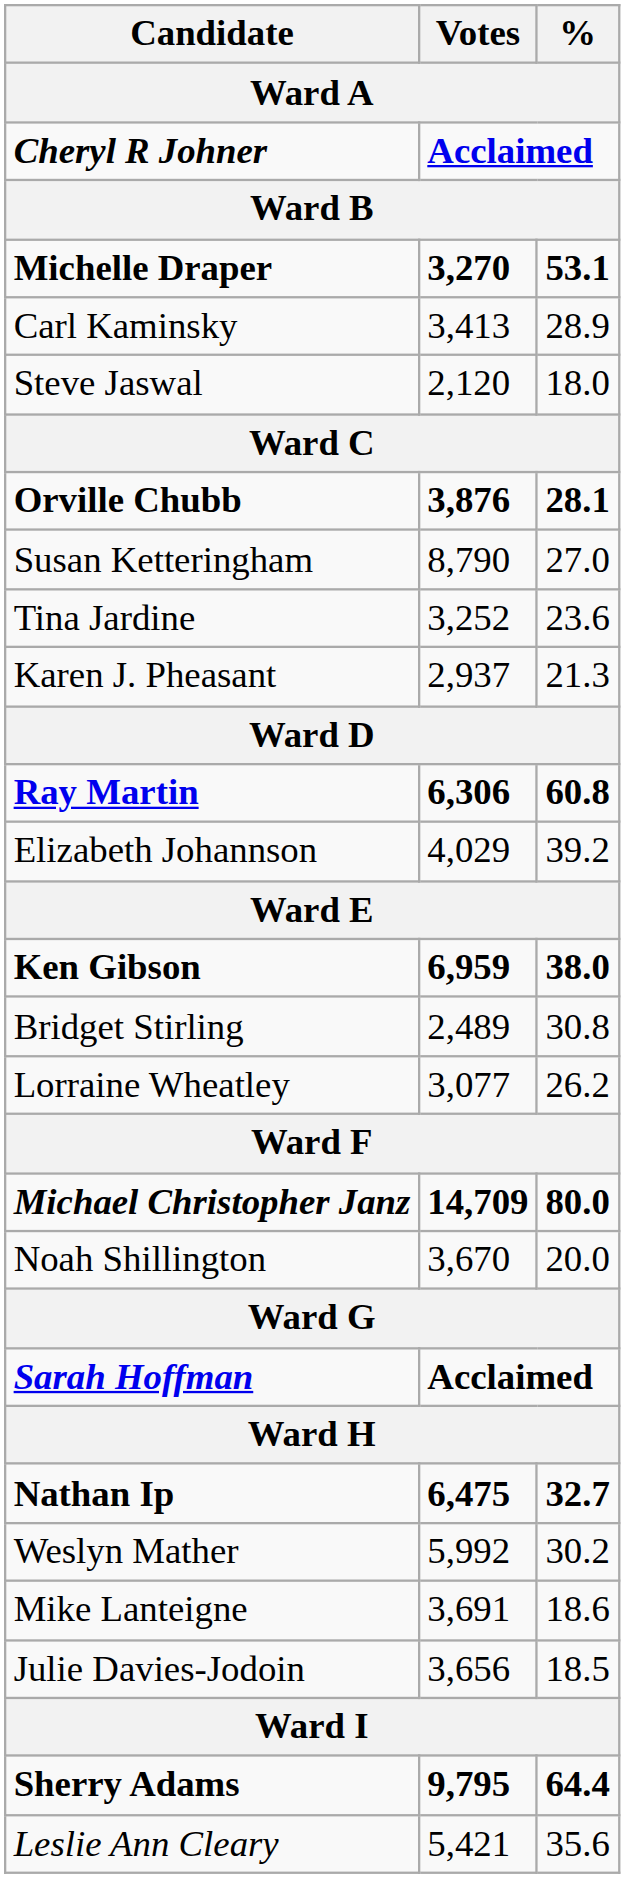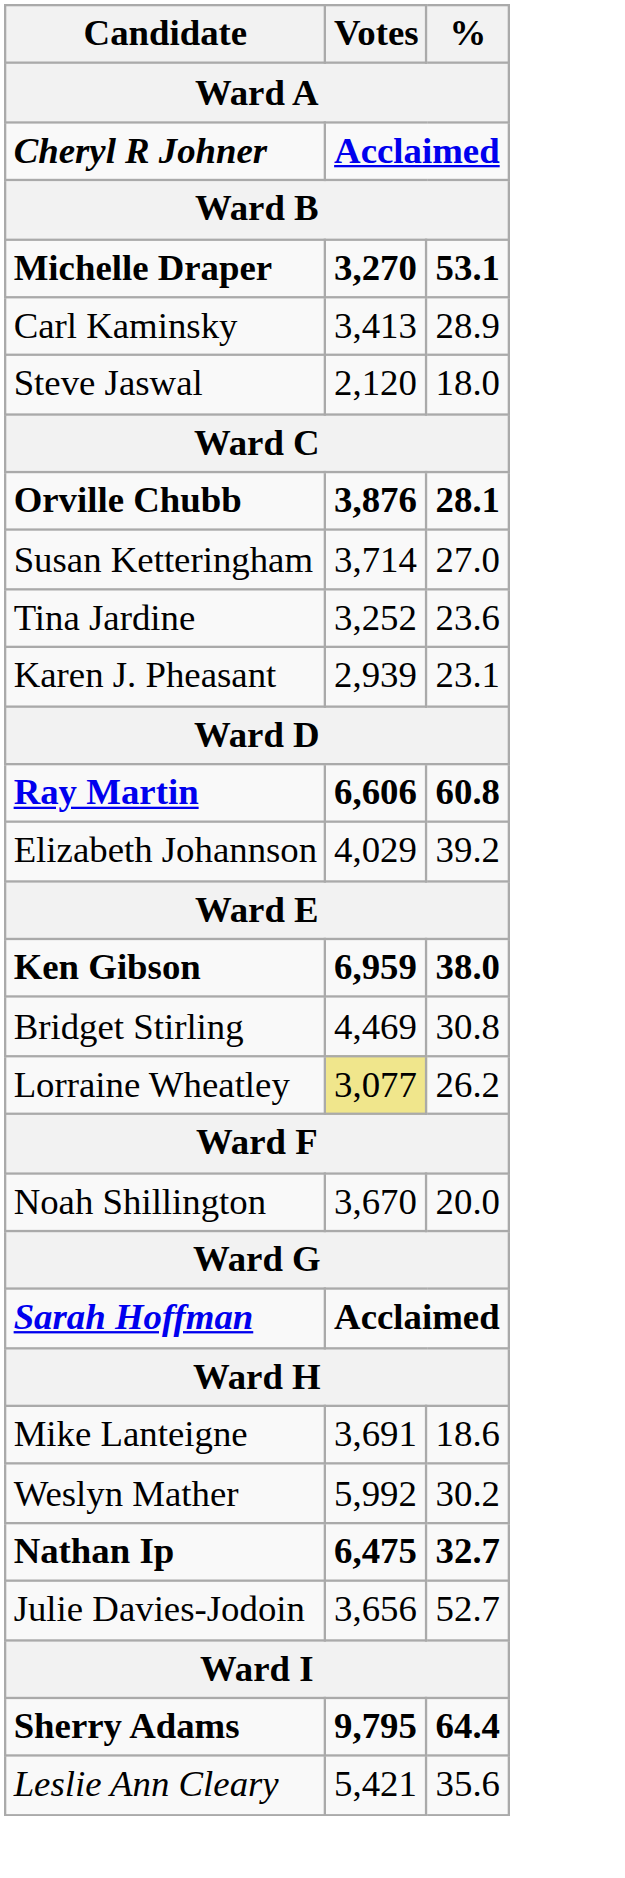 <table class="wikitable">
 <tr>
 <th>Candidate</th>
 <th>Votes</th>
 <th>%</th>
 </tr>
 <tr>
 <th colspan=3>Ward A</th>
 </tr>
 <tr>
 <td><strong><em>Cheryl R Johner</em></strong></td>
 <td colspan=2><strong><a href='#'>Acclaimed</a></strong></td>
 </tr>
 <tr>
 <th colspan=3>Ward B</th>
 </tr>
 <tr>
 <td><strong>Michelle Draper</strong></td>
 <td><strong>3,270</strong></td>
 <td><strong>53.1</strong></td>
 </tr>
 <tr>
 <td>Carl Kaminsky</td>
 <td>3,413</td>
 <td>28.9</td>
 </tr>
 <tr>
 <td>Steve Jaswal</td>
 <td>2,120</td>
 <td>18.0</td>
 </tr>
 <tr>
 <th colspan=3>Ward C</th>
 </tr>
 <tr>
 <td><strong>Orville Chubb</strong></td>
 <td><strong>3,876</strong></td>
 <td><strong>28.1</strong></td>
 </tr>
 <tr>
 <td>Susan Ketteringham</td>
-<td>8,790</td>
+<td>3,714</td>
 <td>27.0</td>
 </tr>
 <tr>
 <td>Tina Jardine</td>
 <td>3,252</td>
 <td>23.6</td>
 </tr>
 <tr>
 <td>Karen J. Pheasant</td>
-<td>2,937</td>
-<td>21.3</td>
+<td>2,939</td>
+<td>23.1</td>
 </tr>
 <tr>
 <th colspan=3>Ward D</th>
 </tr>
 <tr>
 <td><strong><a href='#'>Ray Martin</a></strong></td>
-<td><strong>6,306</strong></td>
+<td><strong>6,606</strong></td>
 <td><strong>60.8</strong></td>
 </tr>
 <tr>
 <td>Elizabeth Johannson</td>
 <td>4,029</td>
 <td>39.2</td>
 </tr>
 <tr>
 <th colspan=3>Ward E</th>
 </tr>
 <tr>
 <td><strong>Ken Gibson</strong></td>
 <td><strong>6,959</strong></td>
 <td><strong>38.0</strong></td>
 </tr>
 <tr>
 <td>Bridget Stirling</td>
-<td>2,489</td>
+<td>4,469</td>
 <td>30.8</td>
 </tr>
 <tr>
 <td>Lorraine Wheatley</td>
-<td>3,077</td>
+<td style="background: khaki;">3,077</td>
 <td>26.2</td>
 </tr>
 <tr>
 <th colspan=3>Ward F</th>
-</tr>
-<tr>
-<td><strong><em>Michael Christopher Janz</em></strong></td>
-<td><strong>14,709</strong></td>
-<td><strong>80.0</strong></td>
 </tr>
 <tr>
 <td>Noah Shillington</td>
 <td>3,670</td>
 <td>20.0</td>
 </tr>
 <tr>
 <th colspan=3>Ward G</th>
 </tr>
 <tr>
 <td><strong><em><a href='#'>Sarah Hoffman</a></em></strong></td>
 <td colspan=2><strong>Acclaimed</strong></td>
 </tr>
 <tr>
 <th colspan=3>Ward H</th>
 </tr>
 <tr>
-<td><strong>Nathan Ip</strong></td>
-<td><strong>6,475</strong></td>
-<td><strong>32.7</strong></td>
+<td>Mike Lanteigne</td>
+<td>3,691</td>
+<td>18.6</td>
 </tr>
 <tr>
 <td>Weslyn Mather</td>
 <td>5,992</td>
 <td>30.2</td>
 </tr>
 <tr>
-<td>Mike Lanteigne</td>
-<td>3,691</td>
-<td>18.6</td>
+<td><strong>Nathan Ip</strong></td>
+<td><strong>6,475</strong></td>
+<td><strong>32.7</strong></td>
 </tr>
 <tr>
 <td>Julie Davies-Jodoin</td>
 <td>3,656</td>
-<td>18.5</td>
+<td>52.7</td>
 </tr>
 <tr>
 <th colspan=3>Ward I</th>
 </tr>
 <tr>
 <td><strong>Sherry Adams</strong></td>
 <td><strong>9,795</strong></td>
 <td><strong>64.4</strong></td>
 </tr>
 <tr>
 <td><em>Leslie Ann Cleary</em></td>
 <td>5,421</td>
 <td>35.6</td>
 </tr>
 </table>
